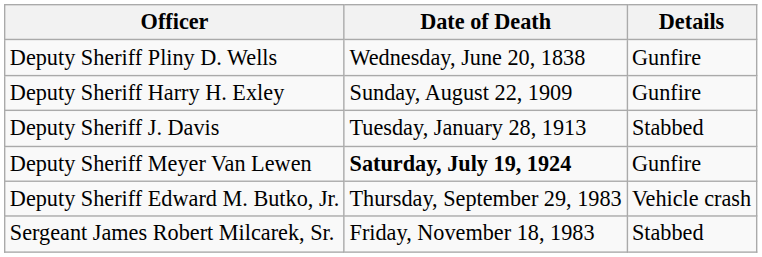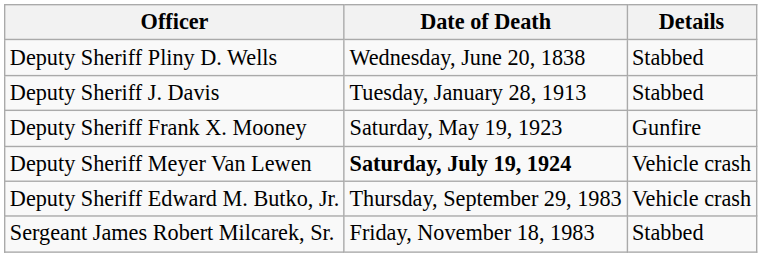 <table class="wikitable">
 <tr>
 <th>Officer</th>
 <th>Date of Death</th>
 <th>Details</th>
 </tr>
 <tr>
 <td>Deputy Sheriff Pliny D. Wells</td>
 <td>Wednesday, June 20, 1838</td>
-<td>Gunfire</td>
-</tr>
-<tr>
-<td>Deputy Sheriff Harry H. Exley</td>
-<td>Sunday, August 22, 1909</td>
-<td>Gunfire</td>
+<td>Stabbed</td>
 </tr>
 <tr>
 <td>Deputy Sheriff J. Davis</td>
 <td>Tuesday, January 28, 1913</td>
 <td>Stabbed</td>
 </tr>
 <tr>
+<td>Deputy Sheriff Frank X. Mooney</td>
+<td>Saturday, May 19, 1923</td>
+<td>Gunfire</td>
+</tr>
+<tr>
 <td>Deputy Sheriff Meyer Van Lewen</td>
 <td><strong>Saturday, July 19, 1924</strong></td>
-<td>Gunfire</td>
+<td>Vehicle crash</td>
 </tr>
 <tr>
 <td>Deputy Sheriff Edward M. Butko, Jr.</td>
 <td>Thursday, September 29, 1983</td>
 <td>Vehicle crash</td>
 </tr>
 <tr>
 <td>Sergeant James Robert Milcarek, Sr.</td>
 <td>Friday, November 18, 1983</td>
 <td>Stabbed</td>
 </tr>
 </table>
